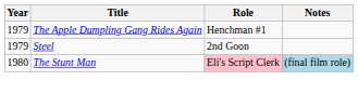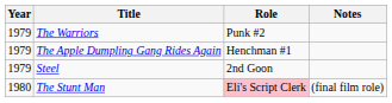 <table class="wikitable">
 <tr>
 <th>Year</th>
 <th>Title</th>
 <th>Role</th>
 <th>Notes</th>
+</tr>
+<tr>
+<td>1979</td>
+<td><em><a href='#'>The Warriors</a></em></td>
+<td>Punk #2</td>
+<td></td>
 </tr>
 <tr>
 <td>1979</td>
 <td><em><a href='#'>The Apple Dumpling Gang Rides Again</a></em></td>
 <td>Henchman #1</td>
 <td></td>
 </tr>
 <tr>
 <td>1979</td>
 <td><em><a href='#'>Steel</a></em></td>
 <td>2nd Goon</td>
 <td></td>
 </tr>
 <tr>
 <td>1980</td>
 <td><em><a href='#'>The Stunt Man</a></em></td>
 <td style="background: pink;">Eli's Script Clerk</td>
-<td style="background: lightblue;">(final film role)</td>
+<td>(final film role)</td>
 </tr>
 </table>
